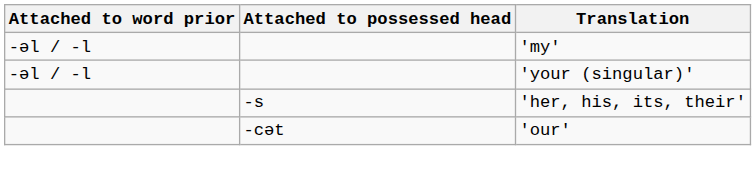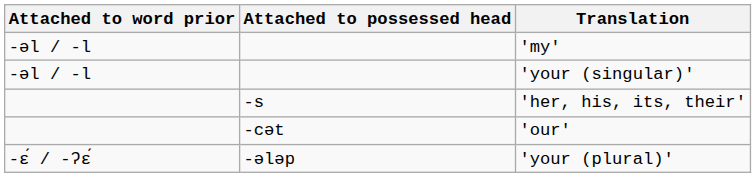 <table class="wikitable">
 <tr>
 <th>Attached to word prior</th>
 <th>Attached to possessed head</th>
 <th>Translation</th>
 </tr>
 <tr>
 <td>-əl / -l</td>
 <td></td>
 <td>'my'</td>
 </tr>
 <tr>
 <td>-əl / -l</td>
 <td></td>
 <td>'your (singular)'</td>
 </tr>
 <tr>
 <td></td>
 <td>-s</td>
 <td>'her, his, its, their'</td>
 </tr>
 <tr>
 <td></td>
 <td>-cət</td>
 <td>'our'</td>
 </tr>
+<tr>
+<td>-ɛ́ / -ʔɛ́</td>
+<td>-ələp</td>
+<td>'your (plural)'</td>
+</tr>
 </table>
